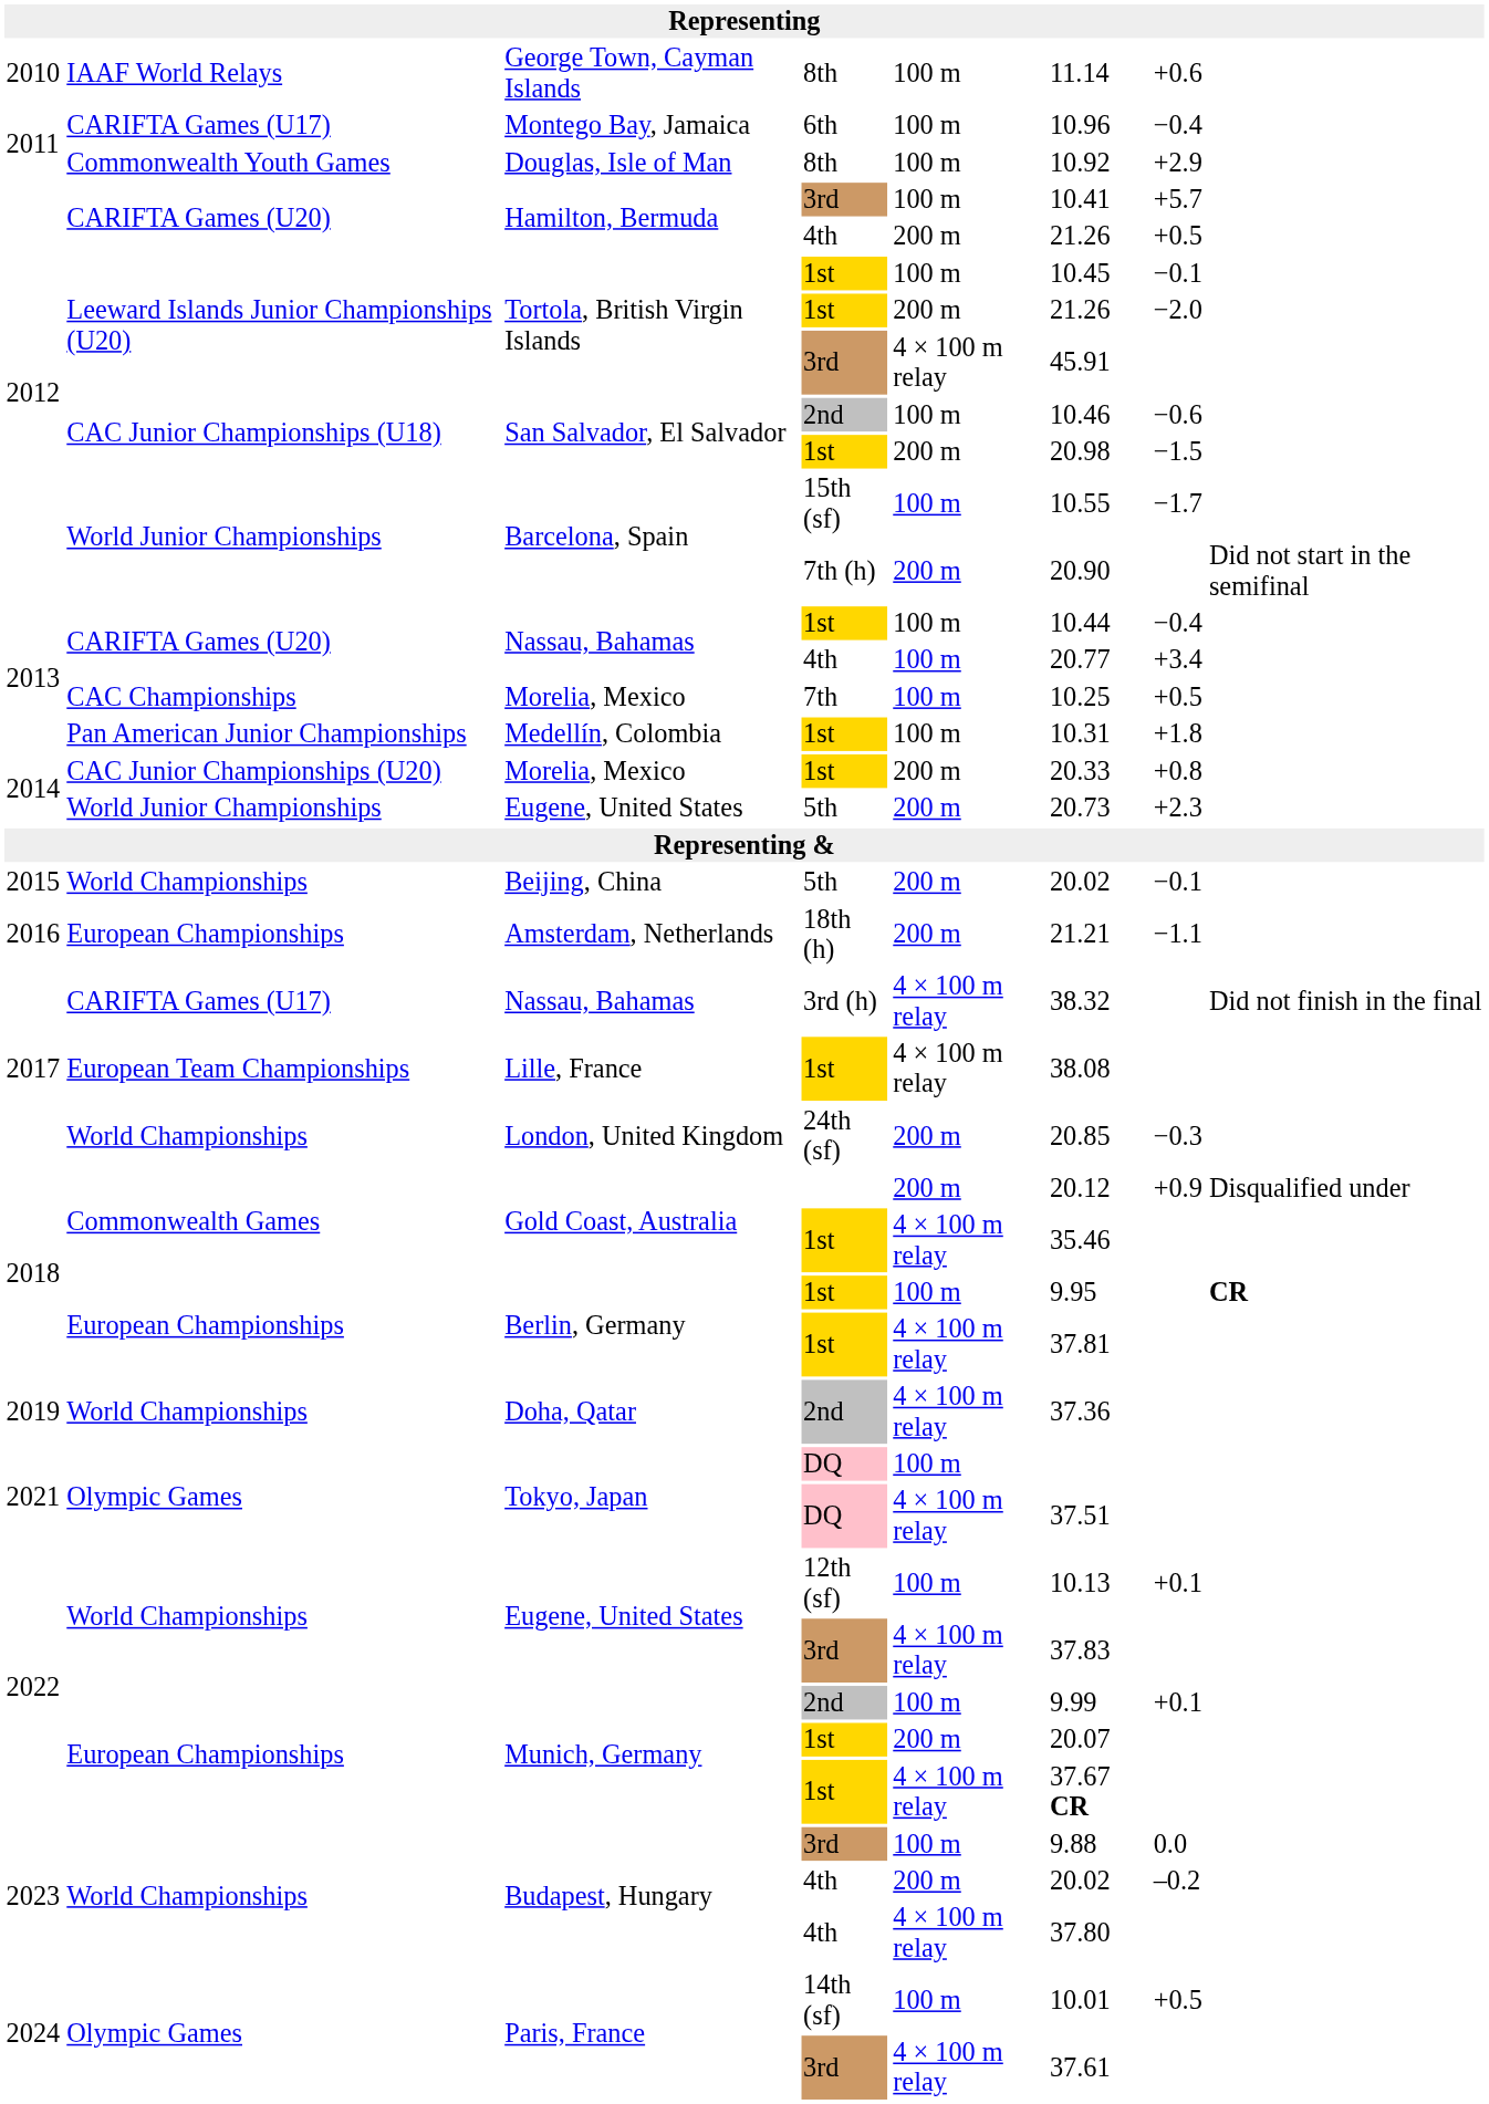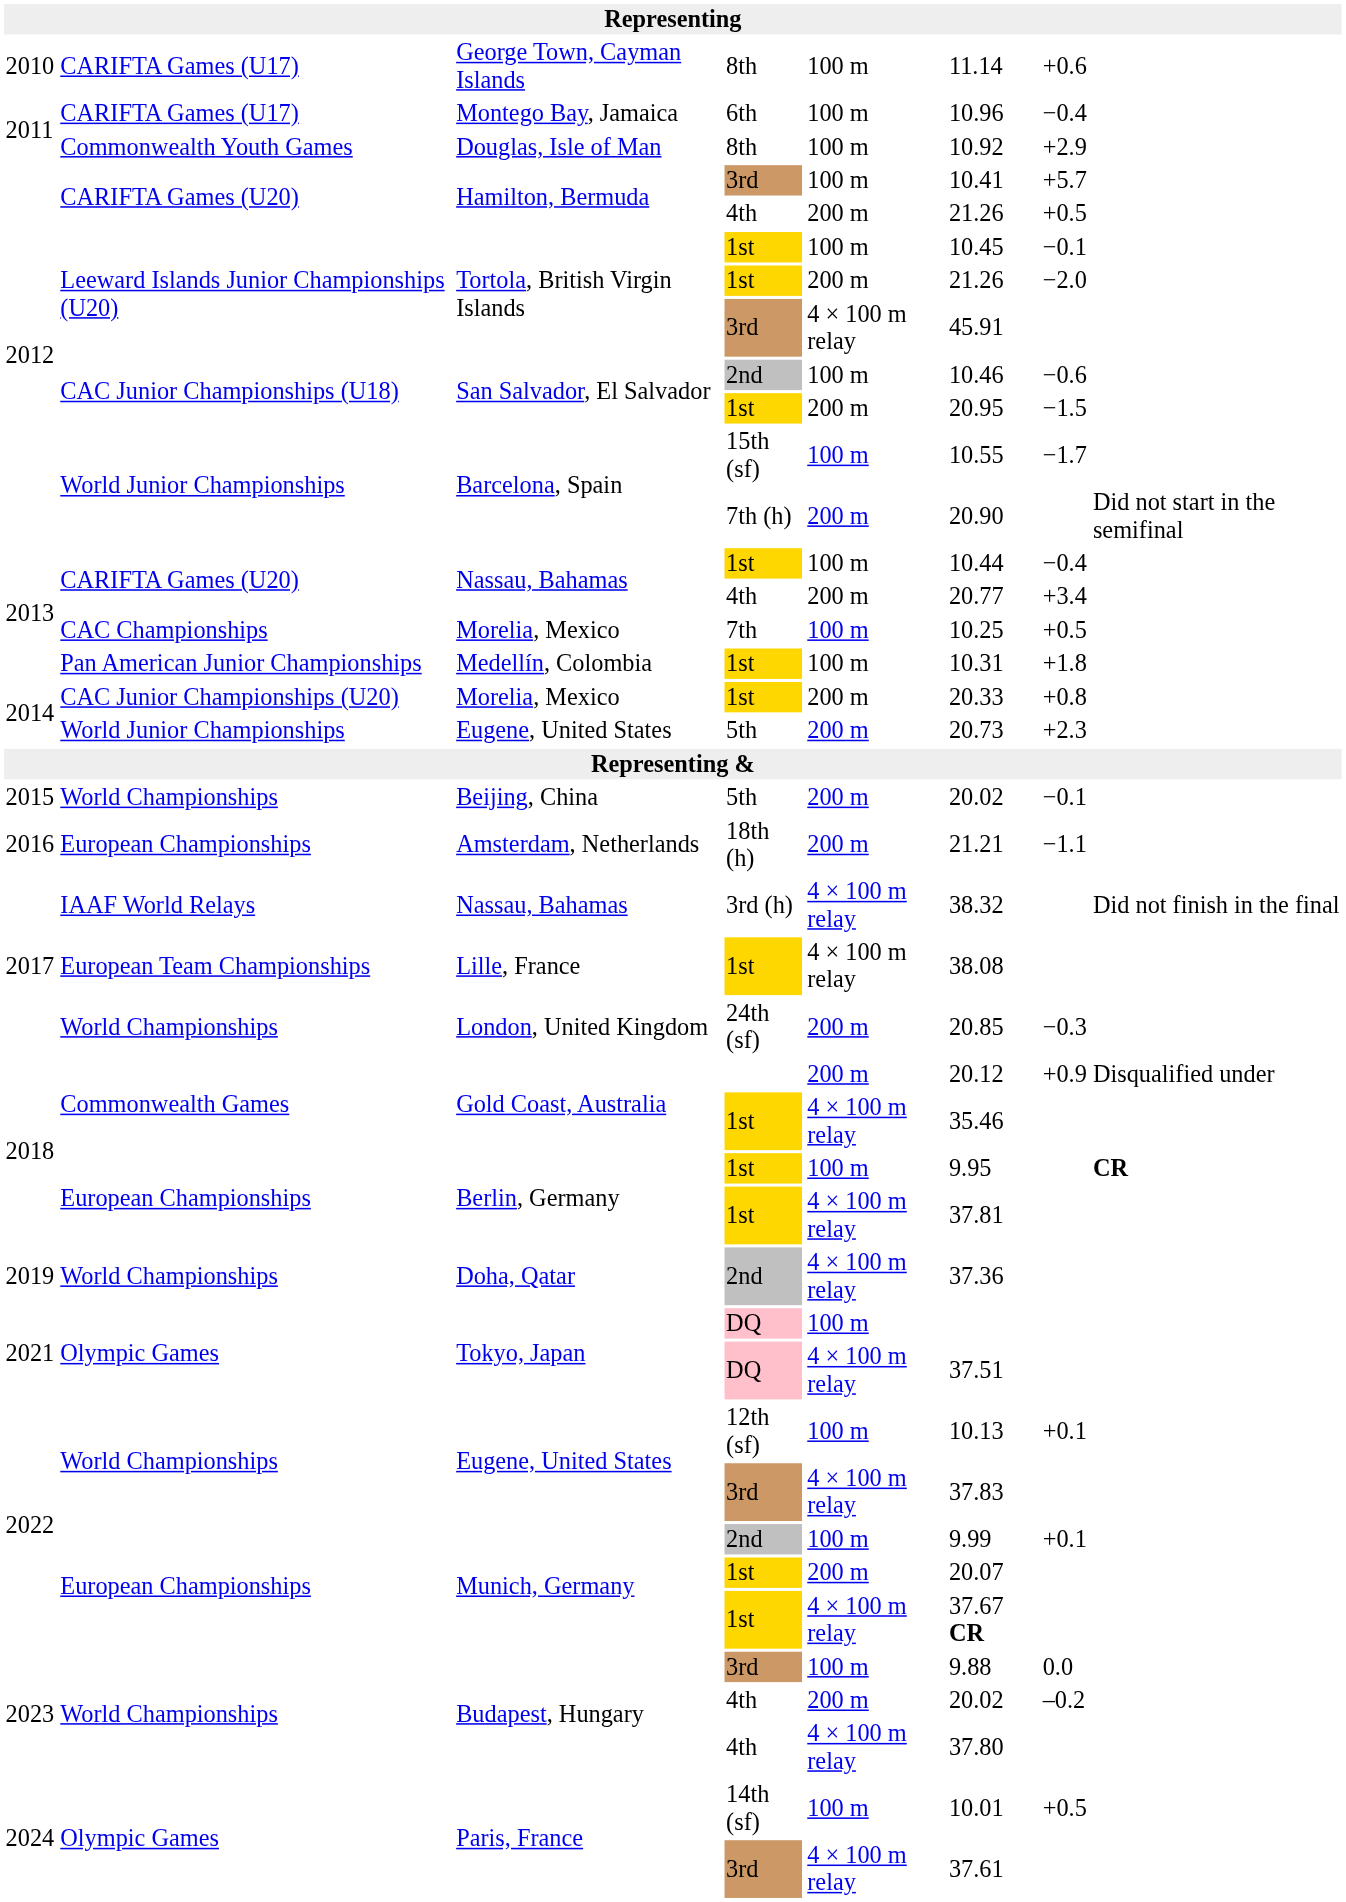 <table>
 <tr>
 <th bgcolor="#eeeeee" colspan="8">Representing </th>
 </tr>
 <tr>
 <td>2010</td>
-<td><a href='#'>IAAF World Relays</a></td>
+<td><a href='#'>CARIFTA Games (U17)</a></td>
 <td><a href='#'>George Town, Cayman Islands</a></td>
 <td>8th</td>
 <td>100 m</td>
 <td>11.14</td>
 <td>+0.6</td>
 </tr>
 <tr>
 <td rowspan=2>2011</td>
 <td><a href='#'>CARIFTA Games (U17)</a></td>
 <td><a href='#'>Montego Bay</a>, Jamaica</td>
 <td>6th</td>
 <td>100 m</td>
 <td>10.96</td>
 <td>−0.4</td>
 </tr>
 <tr>
 <td><a href='#'>Commonwealth Youth Games</a></td>
 <td><a href='#'>Douglas, Isle of Man</a></td>
 <td>8th</td>
 <td>100 m</td>
 <td>10.92 </td>
 <td>+2.9</td>
 </tr>
 <tr>
 <td rowspan=9>2012</td>
 <td rowspan=2><a href='#'>CARIFTA Games (U20)</a></td>
 <td rowspan=2><a href='#'>Hamilton, Bermuda</a></td>
 <td bgcolor="cc9966">3rd</td>
 <td>100 m</td>
 <td>10.41 </td>
 <td>+5.7</td>
 </tr>
 <tr>
 <td>4th</td>
 <td>200 m</td>
 <td>21.26</td>
 <td>+0.5</td>
 </tr>
 <tr>
 <td rowspan=3><a href='#'>Leeward Islands Junior Championships (U20)</a></td>
 <td rowspan=3><a href='#'>Tortola</a>, British Virgin Islands</td>
 <td bgcolor="gold">1st</td>
 <td>100 m</td>
 <td>10.45 </td>
 <td>−0.1</td>
 </tr>
 <tr>
 <td bgcolor="gold">1st</td>
 <td>200 m</td>
 <td>21.26 </td>
 <td>−2.0</td>
 </tr>
 <tr>
 <td bgcolor="cc9966">3rd</td>
 <td>4 × 100 m relay</td>
 <td>45.91</td>
 <td></td>
 </tr>
 <tr>
 <td rowspan=2><a href='#'>CAC Junior Championships (U18)</a></td>
 <td rowspan=2><a href='#'>San Salvador</a>, El Salvador</td>
 <td bgcolor="silver">2nd</td>
 <td>100 m</td>
 <td>10.46</td>
 <td>−0.6</td>
 </tr>
 <tr>
 <td bgcolor="gold">1st</td>
 <td>200 m</td>
-<td>20.98</td>
+<td>20.95</td>
 <td>−1.5</td>
 </tr>
 <tr>
 <td rowspan=2><a href='#'>World Junior Championships</a></td>
 <td rowspan=2><a href='#'>Barcelona</a>, Spain</td>
 <td>15th (sf)</td>
 <td><a href='#'>100 m</a></td>
 <td>10.55</td>
 <td>−1.7</td>
 </tr>
 <tr>
 <td>7th (h)</td>
 <td><a href='#'>200 m</a></td>
 <td>20.90</td>
 <td></td>
 <td>Did not start in the semifinal</td>
 </tr>
 <tr>
 <td rowspan=4>2013</td>
 <td rowspan=2><a href='#'>CARIFTA Games (U20)</a></td>
 <td rowspan=2><a href='#'>Nassau, Bahamas</a></td>
 <td bgcolor="gold">1st</td>
 <td>100 m</td>
 <td>10.44</td>
 <td>−0.4</td>
 </tr>
 <tr>
 <td>4th</td>
-<td><a href='#'>100 m</a></td>
+<td>200 m</td>
 <td>20.77 </td>
 <td>+3.4</td>
 </tr>
 <tr>
 <td><a href='#'>CAC Championships</a></td>
 <td><a href='#'>Morelia</a>, Mexico</td>
 <td>7th</td>
 <td><a href='#'>100 m</a></td>
 <td>10.25</td>
 <td>+0.5</td>
 </tr>
 <tr>
 <td><a href='#'>Pan American Junior Championships</a></td>
 <td><a href='#'>Medellín</a>, Colombia</td>
 <td bgcolor="gold">1st</td>
 <td>100 m</td>
 <td>10.31</td>
 <td>+1.8</td>
 </tr>
 <tr>
 <td rowspan=2>2014</td>
 <td><a href='#'>CAC Junior Championships (U20)</a></td>
 <td><a href='#'>Morelia</a>, Mexico</td>
 <td bgcolor="gold">1st</td>
 <td>200 m</td>
 <td>20.33 </td>
 <td>+0.8</td>
 </tr>
 <tr>
 <td><a href='#'>World Junior Championships</a></td>
 <td><a href='#'>Eugene</a>, United States</td>
 <td>5th</td>
 <td><a href='#'>200 m</a></td>
 <td>20.73 </td>
 <td>+2.3</td>
 </tr>
 <tr>
 <th bgcolor="#eeeeee" colspan="8">Representing  & </th>
 </tr>
 <tr>
 <td>2015</td>
 <td><a href='#'>World Championships</a></td>
 <td><a href='#'>Beijing</a>, China</td>
 <td>5th</td>
 <td><a href='#'>200 m</a></td>
 <td>20.02</td>
 <td>−0.1</td>
 </tr>
 <tr>
 <td>2016</td>
 <td><a href='#'>European Championships</a></td>
 <td><a href='#'>Amsterdam</a>, Netherlands</td>
 <td>18th (h)</td>
 <td><a href='#'>200 m</a></td>
 <td>21.21</td>
 <td>−1.1</td>
 </tr>
 <tr>
 <td rowspan=3>2017</td>
-<td><a href='#'>CARIFTA Games (U17)</a></td>
+<td><a href='#'>IAAF World Relays</a></td>
 <td><a href='#'>Nassau, Bahamas</a></td>
 <td>3rd (h)</td>
 <td><a href='#'>4 × 100 m relay</a></td>
 <td>38.32</td>
 <td></td>
 <td>Did not finish in the final</td>
 </tr>
 <tr>
 <td><a href='#'>European Team Championships</a></td>
 <td><a href='#'>Lille</a>, France</td>
 <td bgcolor=gold>1st</td>
 <td>4 × 100 m relay</td>
 <td>38.08 </td>
 <td></td>
 </tr>
 <tr>
 <td><a href='#'>World Championships</a></td>
 <td><a href='#'>London</a>, United Kingdom</td>
 <td>24th (sf)</td>
 <td><a href='#'>200 m</a></td>
 <td>20.85</td>
 <td>−0.3</td>
 </tr>
 <tr>
 <td rowspan=4>2018</td>
 <td rowspan=2><a href='#'>Commonwealth Games</a></td>
 <td rowspan=2><a href='#'>Gold Coast, Australia</a></td>
 <td></td>
 <td><a href='#'>200 m</a></td>
 <td>20.12</td>
 <td>+0.9</td>
 <td>Disqualified under </td>
 </tr>
 <tr>
 <td bgcolor=gold>1st</td>
 <td><a href='#'>4 × 100 m relay</a></td>
 <td>35.46</td>
 <td></td>
 </tr>
 <tr>
 <td rowspan=2><a href='#'>European Championships</a></td>
 <td rowspan=2><a href='#'>Berlin</a>, Germany</td>
 <td bgcolor=gold>1st</td>
 <td><a href='#'>100 m</a></td>
 <td>9.95</td>
 <td></td>
 <td><strong>CR</strong></td>
 </tr>
 <tr>
 <td bgcolor=gold>1st</td>
 <td><a href='#'>4 × 100 m relay</a></td>
 <td>37.81</td>
 <td></td>
 </tr>
 <tr>
 <td>2019</td>
 <td><a href='#'>World Championships</a></td>
 <td><a href='#'>Doha, Qatar</a></td>
 <td bgcolor=silver>2nd</td>
 <td><a href='#'>4 × 100 m relay</a></td>
 <td>37.36</td>
 <td></td>
 </tr>
 <tr>
 <td rowspan=2>2021</td>
 <td rowspan=2><a href='#'>Olympic Games</a></td>
 <td rowspan=2><a href='#'>Tokyo, Japan</a></td>
 <td bgcolor=pink>DQ</td>
 <td><a href='#'>100 m</a></td>
 <td></td>
 <td></td>
 </tr>
 <tr |>
 <td bgcolor=pink>DQ</td>
 <td><a href='#'>4 × 100 m relay</a></td>
 <td>37.51</td>
 <td></td>
 <td></td>
 </tr>
 <tr>
 <td rowspan=5>2022</td>
 <td rowspan=2><a href='#'>World Championships</a></td>
 <td rowspan=2><a href='#'>Eugene, United States</a></td>
 <td>12th (sf)</td>
 <td><a href='#'>100 m</a></td>
 <td>10.13</td>
 <td>+0.1</td>
 <td></td>
 </tr>
 <tr>
 <td bgcolor=cc9966>3rd</td>
 <td><a href='#'>4 × 100 m relay</a></td>
 <td>37.83</td>
 <td></td>
 <td></td>
 </tr>
 <tr>
 <td rowspan=3><a href='#'>European Championships</a></td>
 <td rowspan=3><a href='#'>Munich, Germany</a></td>
 <td bgcolor=silver>2nd</td>
 <td><a href='#'>100 m</a></td>
 <td>9.99</td>
 <td>+0.1</td>
 <td></td>
 </tr>
 <tr>
 <td bgcolor=gold>1st</td>
 <td><a href='#'>200 m</a></td>
 <td>20.07</td>
 <td></td>
 <td></td>
 </tr>
 <tr>
 <td bgcolor=gold>1st</td>
 <td><a href='#'>4 × 100 m relay</a></td>
 <td>37.67 <strong>CR</strong></td>
 <td></td>
 <td></td>
 </tr>
 <tr>
 <td rowspan=3>2023</td>
 <td rowspan=3><a href='#'>World Championships</a></td>
 <td rowspan=3><a href='#'>Budapest</a>, Hungary</td>
 <td bgcolor=cc9966>3rd</td>
 <td><a href='#'>100 m</a></td>
 <td>9.88</td>
 <td>0.0</td>
 <td></td>
 </tr>
 <tr>
 <td>4th</td>
 <td><a href='#'>200 m</a></td>
 <td>20.02</td>
 <td>–0.2</td>
 <td></td>
 </tr>
 <tr>
 <td>4th</td>
 <td><a href='#'>4 × 100 m relay</a></td>
 <td>37.80</td>
 <td></td>
 <td></td>
 </tr>
 <tr>
 <td rowspan=2>2024</td>
 <td rowspan=2><a href='#'>Olympic Games</a></td>
 <td rowspan=2><a href='#'>Paris, France</a></td>
 <td>14th (sf)</td>
 <td><a href='#'>100 m</a></td>
 <td>10.01</td>
 <td>+0.5</td>
 <td></td>
 </tr>
 <tr>
 <td bgcolor=cc9966>3rd</td>
 <td><a href='#'>4 × 100 m relay</a></td>
 <td>37.61</td>
 <td></td>
 <td></td>
 </tr>
 </table>
